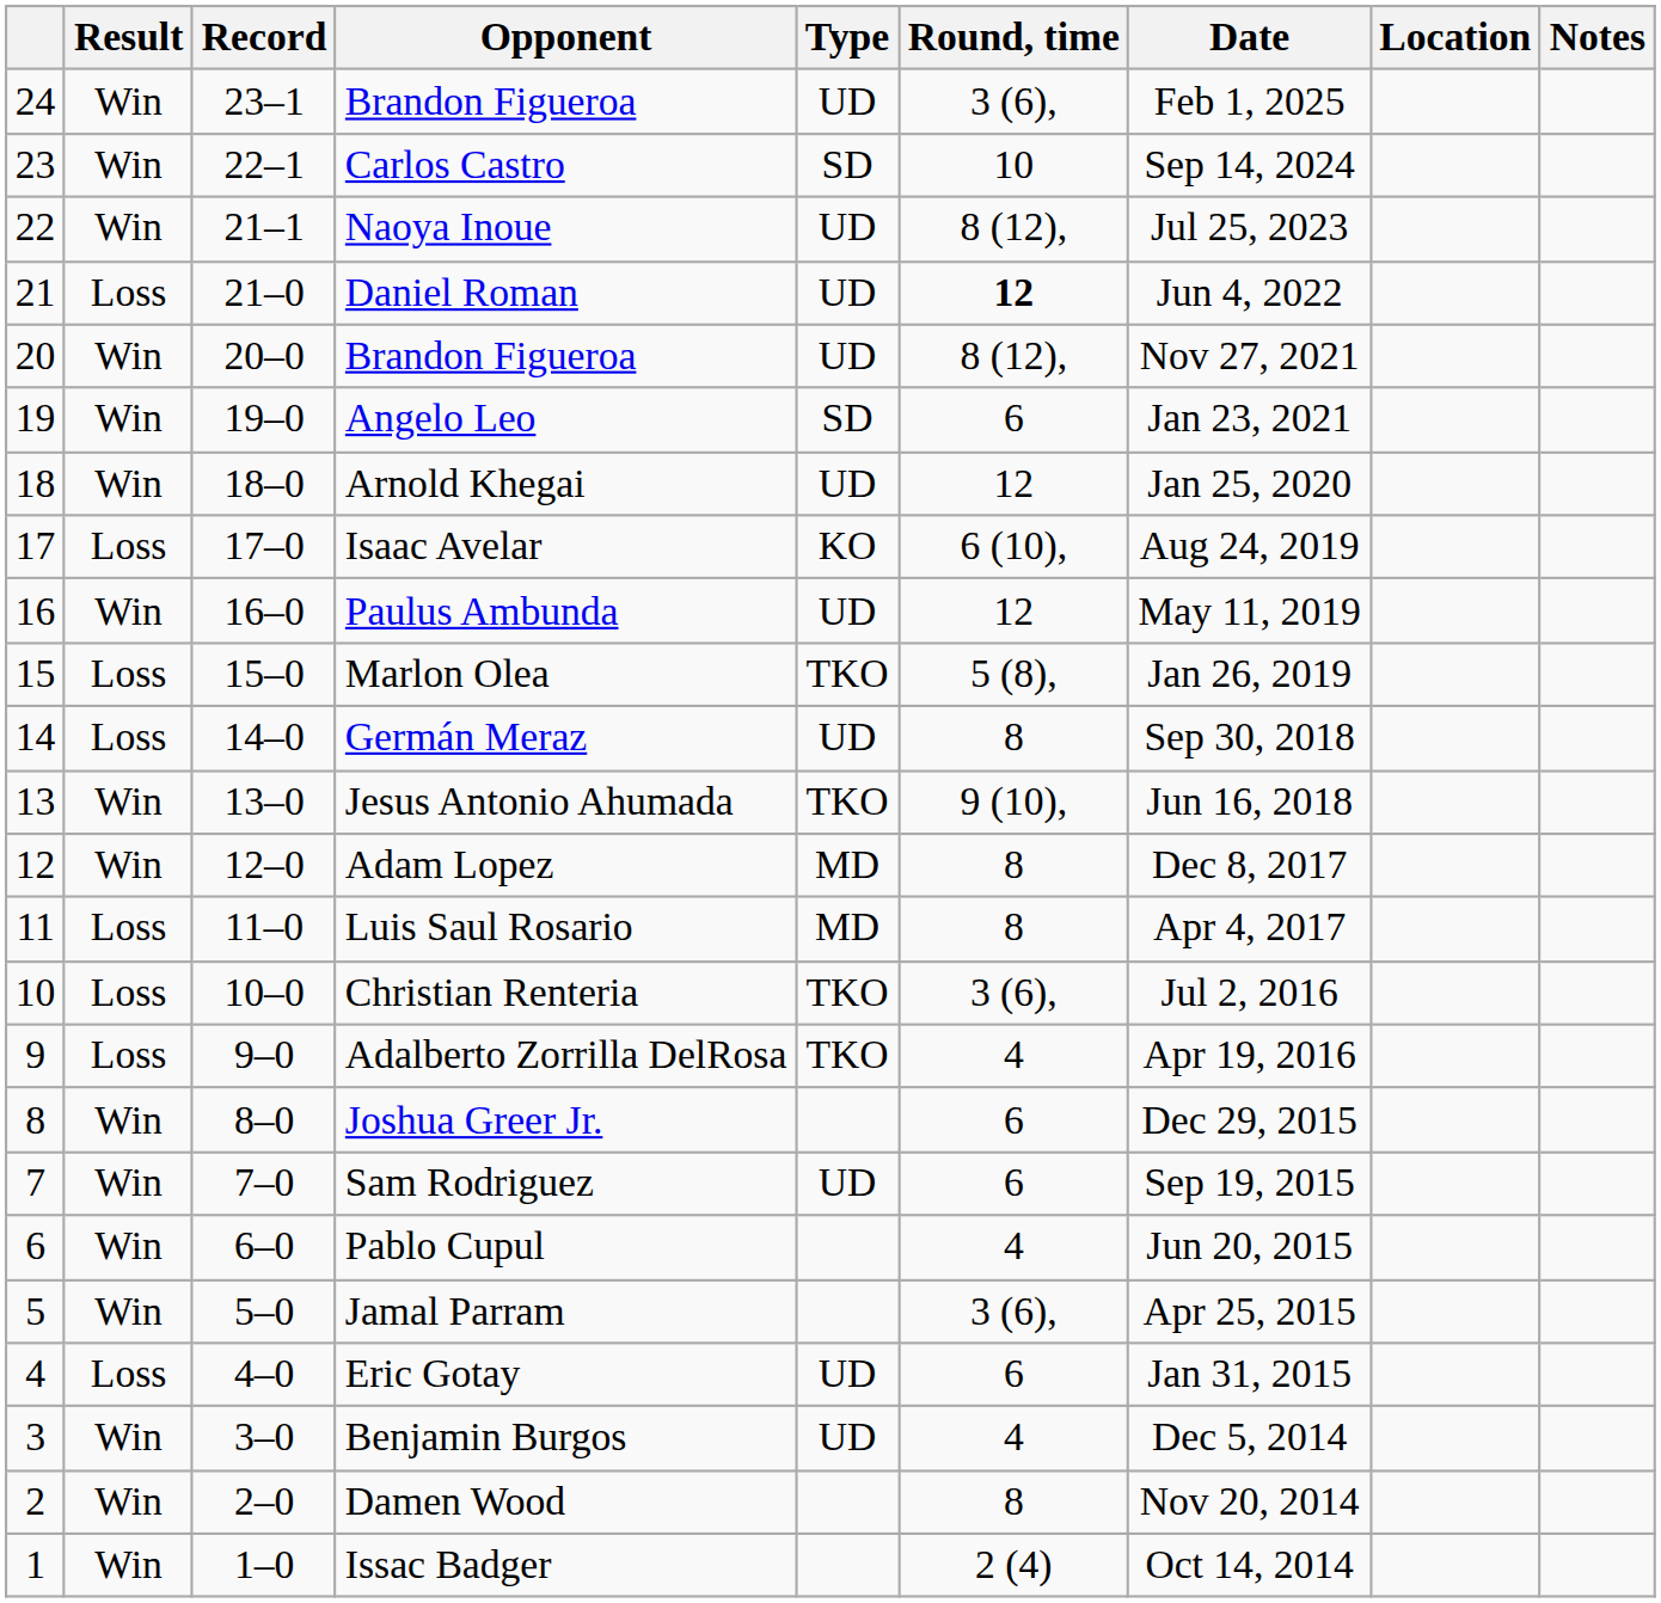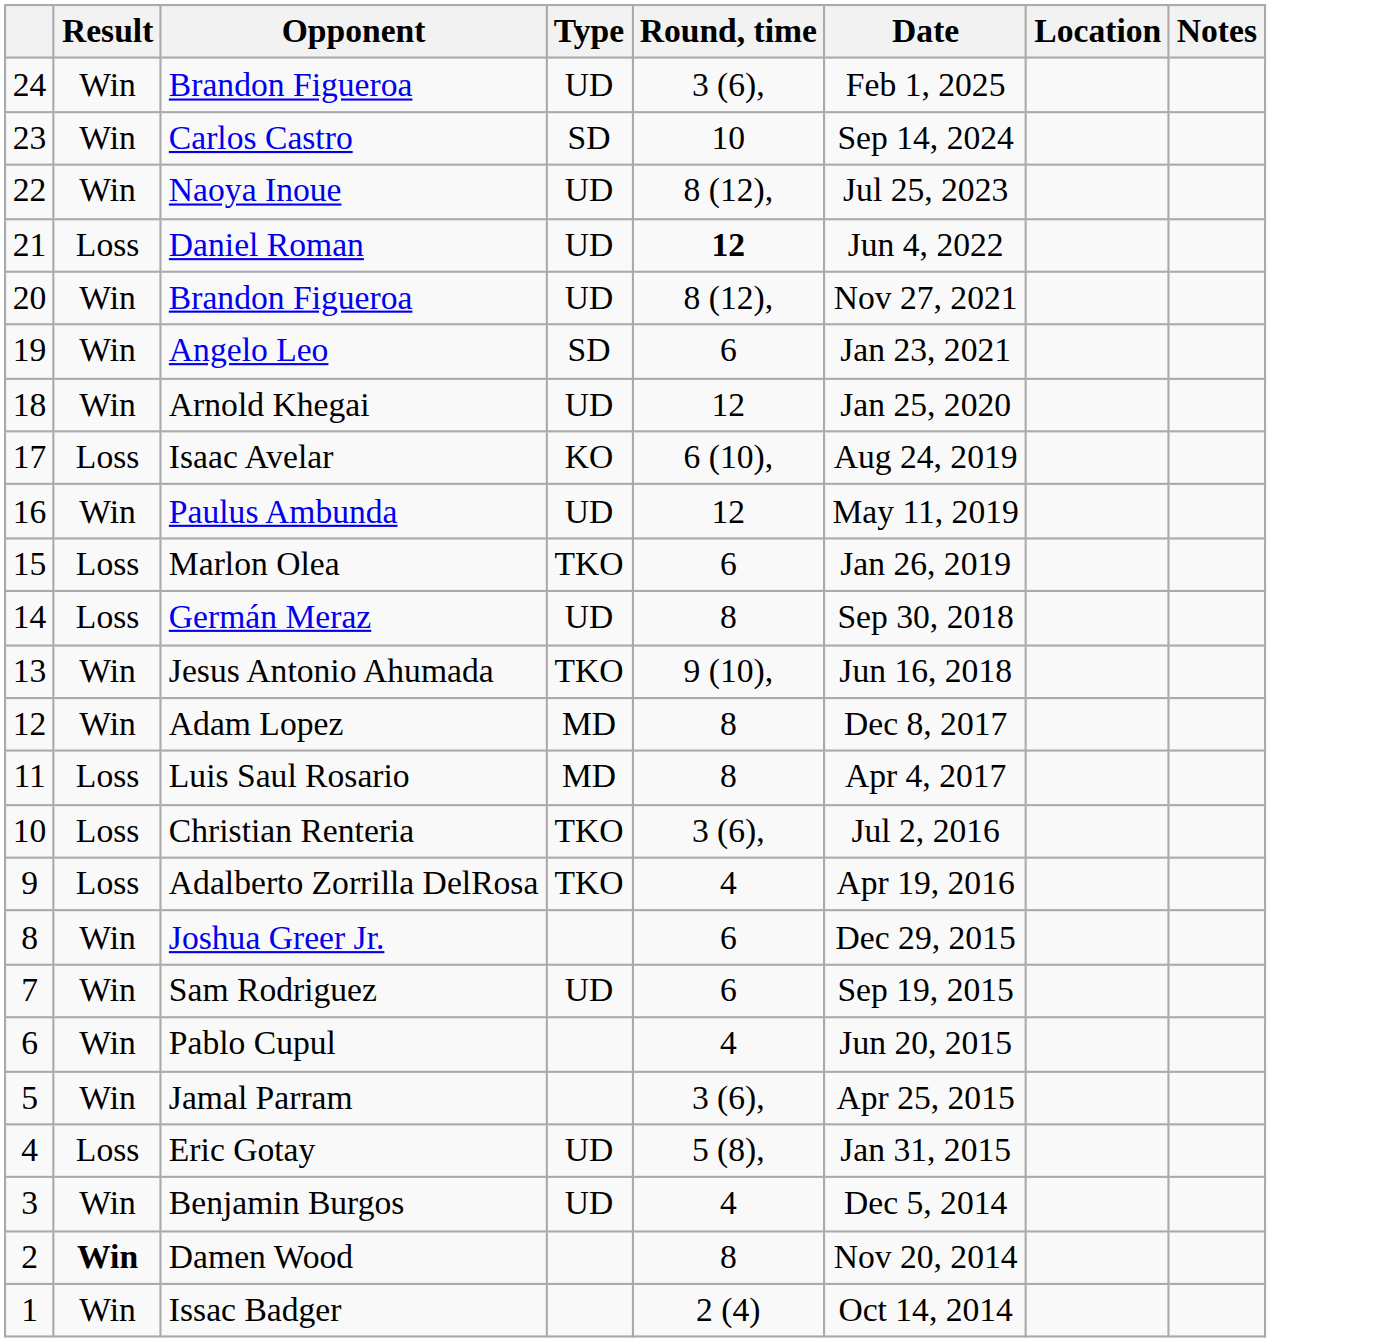 <table class=wikitable style=text-align:center>
 <tr>
 <th></th>
 <th>Result</th>
-<th>Record</th>
 <th>Opponent</th>
 <th>Type</th>
 <th>Round, time</th>
 <th>Date</th>
 <th>Location</th>
 <th>Notes</th>
 </tr>
 <tr>
 <td>24</td>
 <td>Win</td>
-<td>23–1</td>
 <td align=left><a href='#'>Brandon Figueroa</a></td>
 <td>UD</td>
 <td>3 (6), </td>
 <td>Feb 1, 2025</td>
 <td align=left></td>
 <td align=left></td>
 </tr>
 <tr>
 <td>23</td>
 <td>Win</td>
-<td>22–1</td>
 <td align=left><a href='#'>Carlos Castro</a></td>
 <td>SD</td>
 <td>10</td>
 <td>Sep 14, 2024</td>
 <td align=left></td>
 <td align=left></td>
 </tr>
 <tr>
 <td>22</td>
 <td>Win</td>
-<td>21–1</td>
 <td align=left><a href='#'>Naoya Inoue</a></td>
 <td>UD</td>
 <td>8 (12), </td>
 <td>Jul 25, 2023</td>
 <td align=left></td>
 <td align=left></td>
 </tr>
 <tr>
 <td>21</td>
 <td>Loss</td>
-<td>21–0</td>
 <td align=left><a href='#'>Daniel Roman</a></td>
 <td>UD</td>
 <td><strong>12</strong></td>
 <td>Jun 4, 2022</td>
 <td align=left></td>
 <td align=left></td>
 </tr>
 <tr>
 <td>20</td>
 <td>Win</td>
-<td>20–0</td>
 <td align=left><a href='#'>Brandon Figueroa</a></td>
 <td>UD</td>
 <td>8 (12), </td>
 <td>Nov 27, 2021</td>
 <td align=left></td>
 <td align=left></td>
 </tr>
 <tr>
 <td>19</td>
 <td>Win</td>
-<td>19–0</td>
 <td align=left><a href='#'>Angelo Leo</a></td>
 <td>SD</td>
 <td>6</td>
 <td>Jan 23, 2021</td>
 <td align=left></td>
 <td align=left></td>
 </tr>
 <tr>
 <td>18</td>
 <td>Win</td>
-<td>18–0</td>
 <td align=left>Arnold Khegai</td>
 <td>UD</td>
 <td>12</td>
 <td>Jan 25, 2020</td>
 <td align=left></td>
 <td align=left></td>
 </tr>
 <tr>
 <td>17</td>
 <td>Loss</td>
-<td>17–0</td>
 <td align=left>Isaac Avelar</td>
 <td>KO</td>
 <td>6 (10), </td>
 <td>Aug 24, 2019</td>
 <td align=left></td>
 <td align=left></td>
 </tr>
 <tr>
 <td>16</td>
 <td>Win</td>
-<td>16–0</td>
 <td align=left><a href='#'>Paulus Ambunda</a></td>
 <td>UD</td>
 <td>12</td>
 <td>May 11, 2019</td>
 <td align=left></td>
 <td align=left></td>
 </tr>
 <tr>
 <td>15</td>
 <td>Loss</td>
-<td>15–0</td>
 <td align=left>Marlon Olea</td>
 <td>TKO</td>
-<td>5 (8), </td>
+<td>6</td>
 <td>Jan 26, 2019</td>
 <td align=left></td>
 <td align=left></td>
 </tr>
 <tr>
 <td>14</td>
 <td>Loss</td>
-<td>14–0</td>
 <td align=left><a href='#'>Germán Meraz</a></td>
 <td>UD</td>
 <td>8</td>
 <td>Sep 30, 2018</td>
 <td align=left></td>
 <td align=left></td>
 </tr>
 <tr>
 <td>13</td>
 <td>Win</td>
-<td>13–0</td>
 <td align=left>Jesus Antonio Ahumada</td>
 <td>TKO</td>
 <td>9 (10), </td>
 <td>Jun 16, 2018</td>
 <td align=left></td>
 <td align=left></td>
 </tr>
 <tr>
 <td>12</td>
 <td>Win</td>
-<td>12–0</td>
 <td align=left>Adam Lopez</td>
 <td>MD</td>
 <td>8</td>
 <td>Dec 8, 2017</td>
 <td align=left></td>
 <td align=left></td>
 </tr>
 <tr>
 <td>11</td>
 <td>Loss</td>
-<td>11–0</td>
 <td align=left>Luis Saul Rosario</td>
 <td>MD</td>
 <td>8</td>
 <td>Apr 4, 2017</td>
 <td align=left></td>
 <td align=left></td>
 </tr>
 <tr>
 <td>10</td>
 <td>Loss</td>
-<td>10–0</td>
 <td align=left>Christian Renteria</td>
 <td>TKO</td>
 <td>3 (6), </td>
 <td>Jul 2, 2016</td>
 <td align=left></td>
 <td align=left></td>
 </tr>
 <tr>
 <td>9</td>
 <td>Loss</td>
-<td>9–0</td>
 <td align=left>Adalberto Zorrilla DelRosa</td>
 <td>TKO</td>
 <td>4</td>
 <td>Apr 19, 2016</td>
 <td align=left></td>
 <td align=left></td>
 </tr>
 <tr>
 <td>8</td>
 <td>Win</td>
-<td>8–0</td>
 <td align=left><a href='#'>Joshua Greer Jr.</a></td>
 <td></td>
 <td>6</td>
 <td>Dec 29, 2015</td>
 <td align=left></td>
 <td align=left></td>
 </tr>
 <tr>
 <td>7</td>
 <td>Win</td>
-<td>7–0</td>
 <td align=left>Sam Rodriguez</td>
 <td>UD</td>
 <td>6</td>
 <td>Sep 19, 2015</td>
 <td align=left></td>
 <td align=left></td>
 </tr>
 <tr>
 <td>6</td>
 <td>Win</td>
-<td>6–0</td>
 <td align=left>Pablo Cupul</td>
 <td></td>
 <td>4</td>
 <td>Jun 20, 2015</td>
 <td align=left></td>
 <td align=left></td>
 </tr>
 <tr>
 <td>5</td>
 <td>Win</td>
-<td>5–0</td>
 <td align=left>Jamal Parram</td>
 <td></td>
 <td>3 (6), </td>
 <td>Apr 25, 2015</td>
 <td align=left></td>
 <td align=left></td>
 </tr>
 <tr>
 <td>4</td>
 <td>Loss</td>
-<td>4–0</td>
 <td align=left>Eric Gotay</td>
 <td>UD</td>
-<td>6</td>
+<td>5 (8), </td>
 <td>Jan 31, 2015</td>
 <td align=left></td>
 <td align=left></td>
 </tr>
 <tr>
 <td>3</td>
 <td>Win</td>
-<td>3–0</td>
 <td align=left>Benjamin Burgos</td>
 <td>UD</td>
 <td>4</td>
 <td>Dec 5, 2014</td>
 <td align=left></td>
 <td align=left></td>
 </tr>
 <tr>
 <td>2</td>
-<td>Win</td>
-<td>2–0</td>
+<td><strong>Win</strong></td>
 <td align=left>Damen Wood</td>
 <td></td>
 <td>8</td>
 <td>Nov 20, 2014</td>
 <td align=left></td>
 <td align=left></td>
 </tr>
 <tr>
 <td>1</td>
 <td>Win</td>
-<td>1–0</td>
 <td align=left>Issac Badger</td>
 <td></td>
 <td>2 (4)</td>
 <td>Oct 14, 2014</td>
 <td align=left></td>
 <td align=left></td>
 </tr>
 </table>
